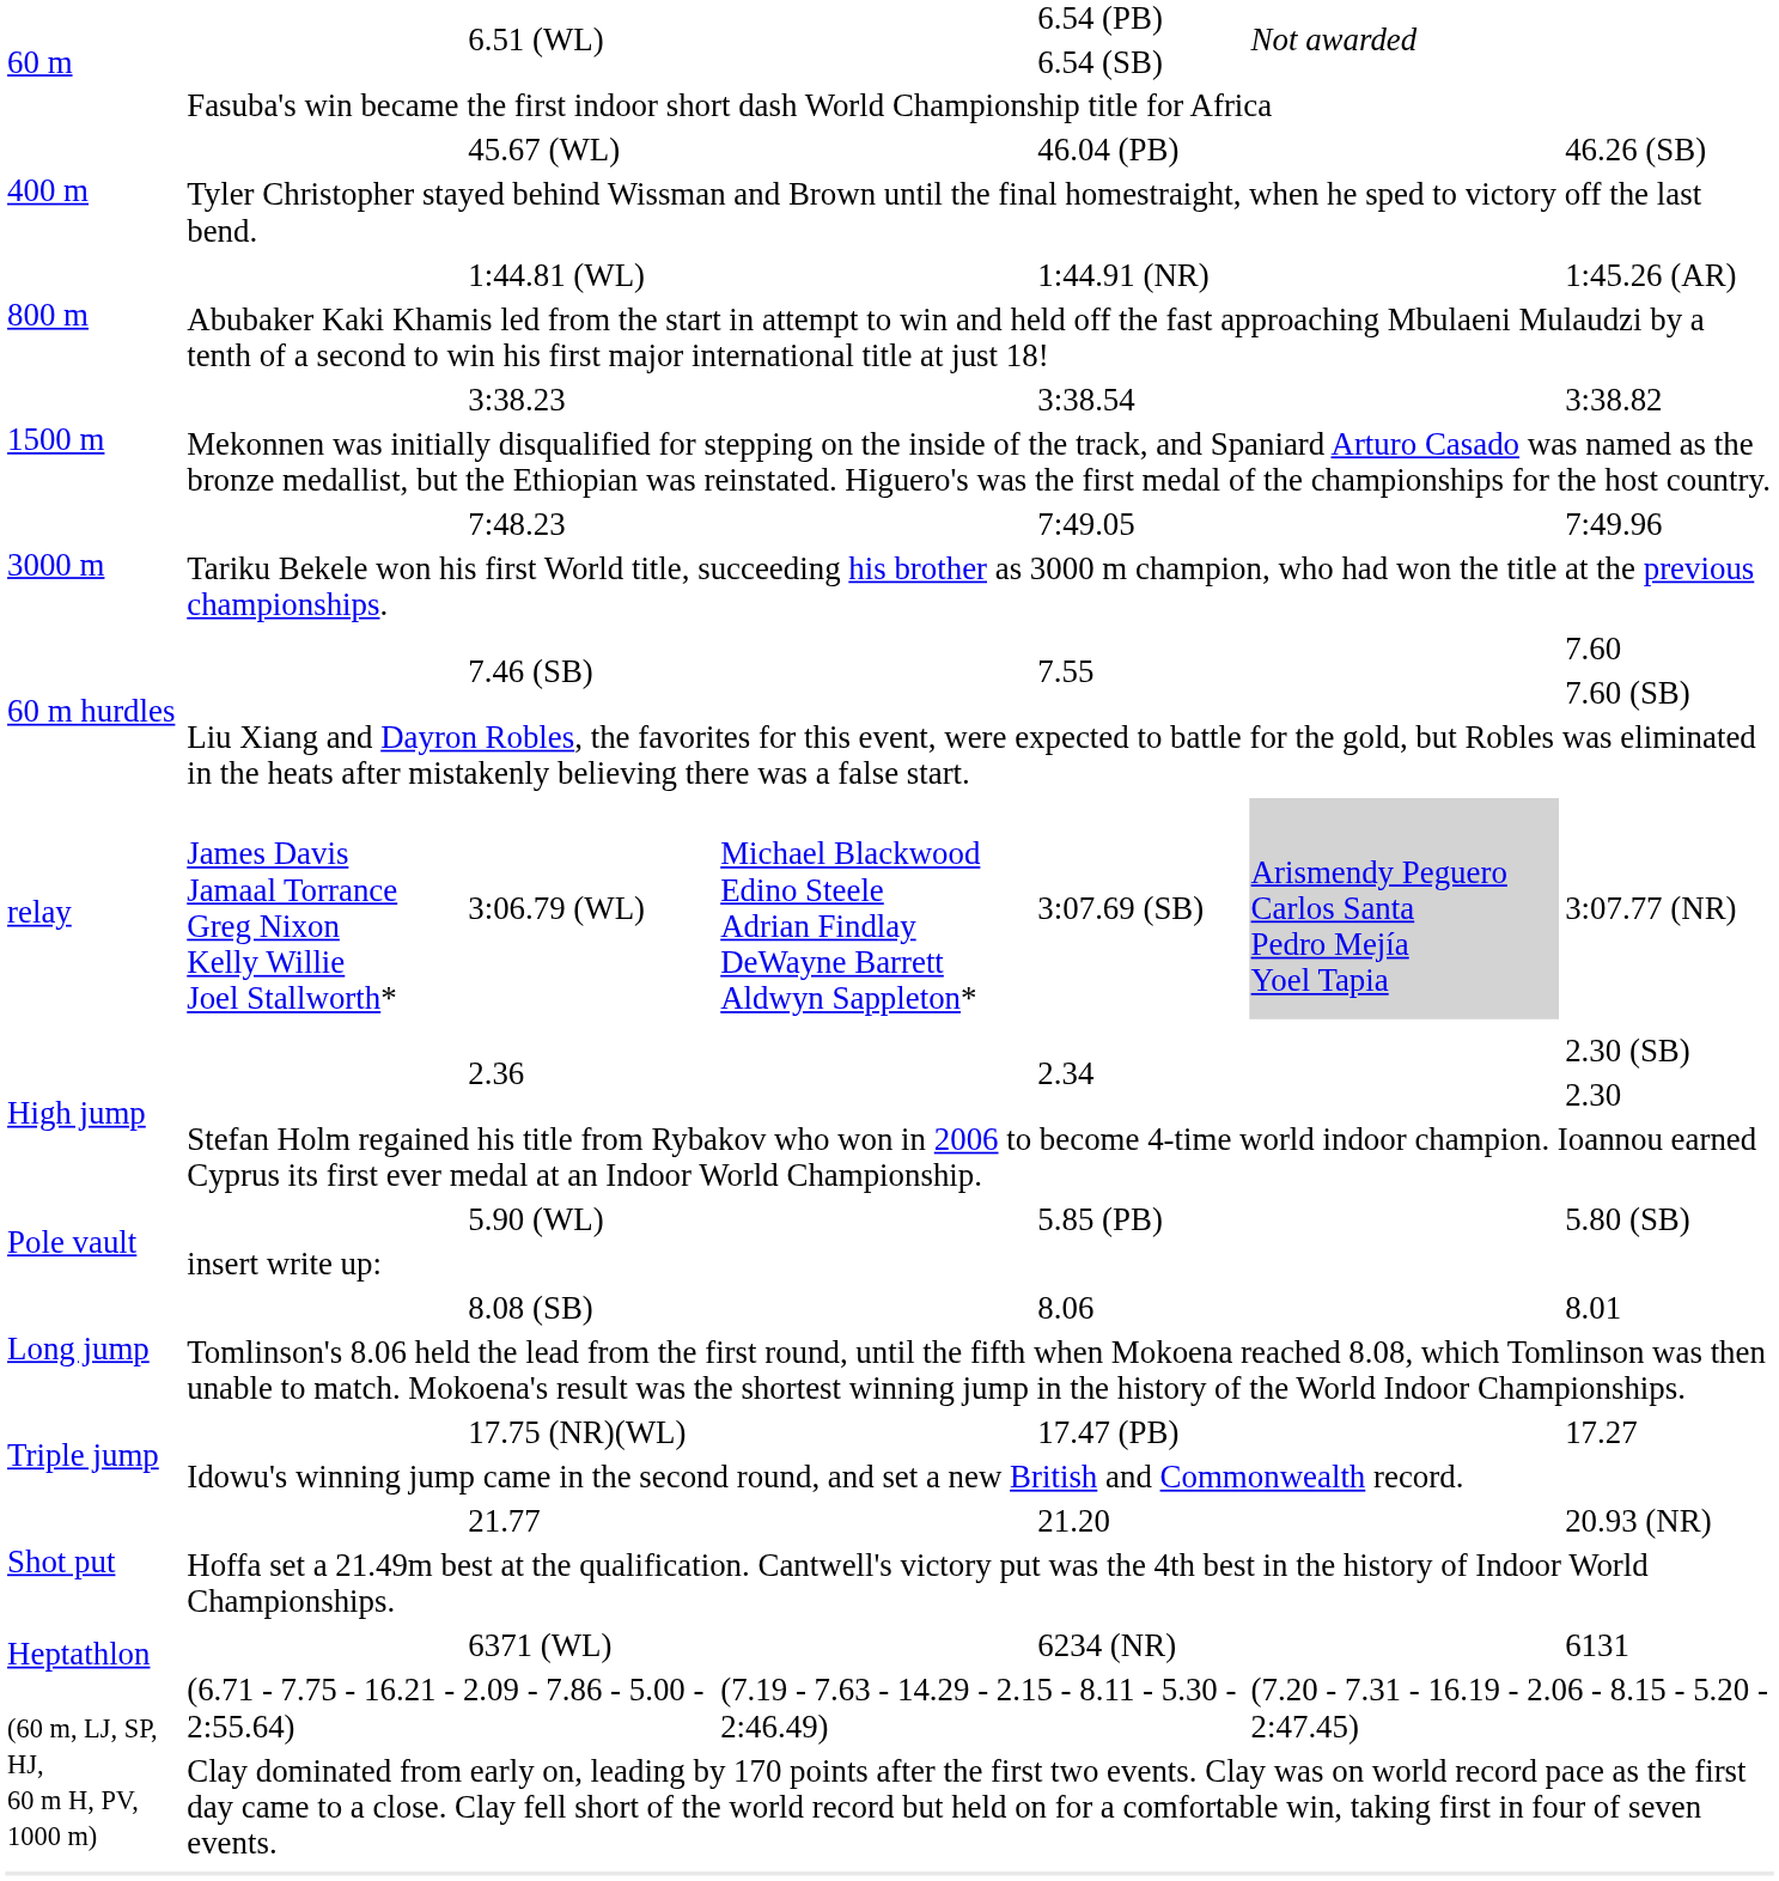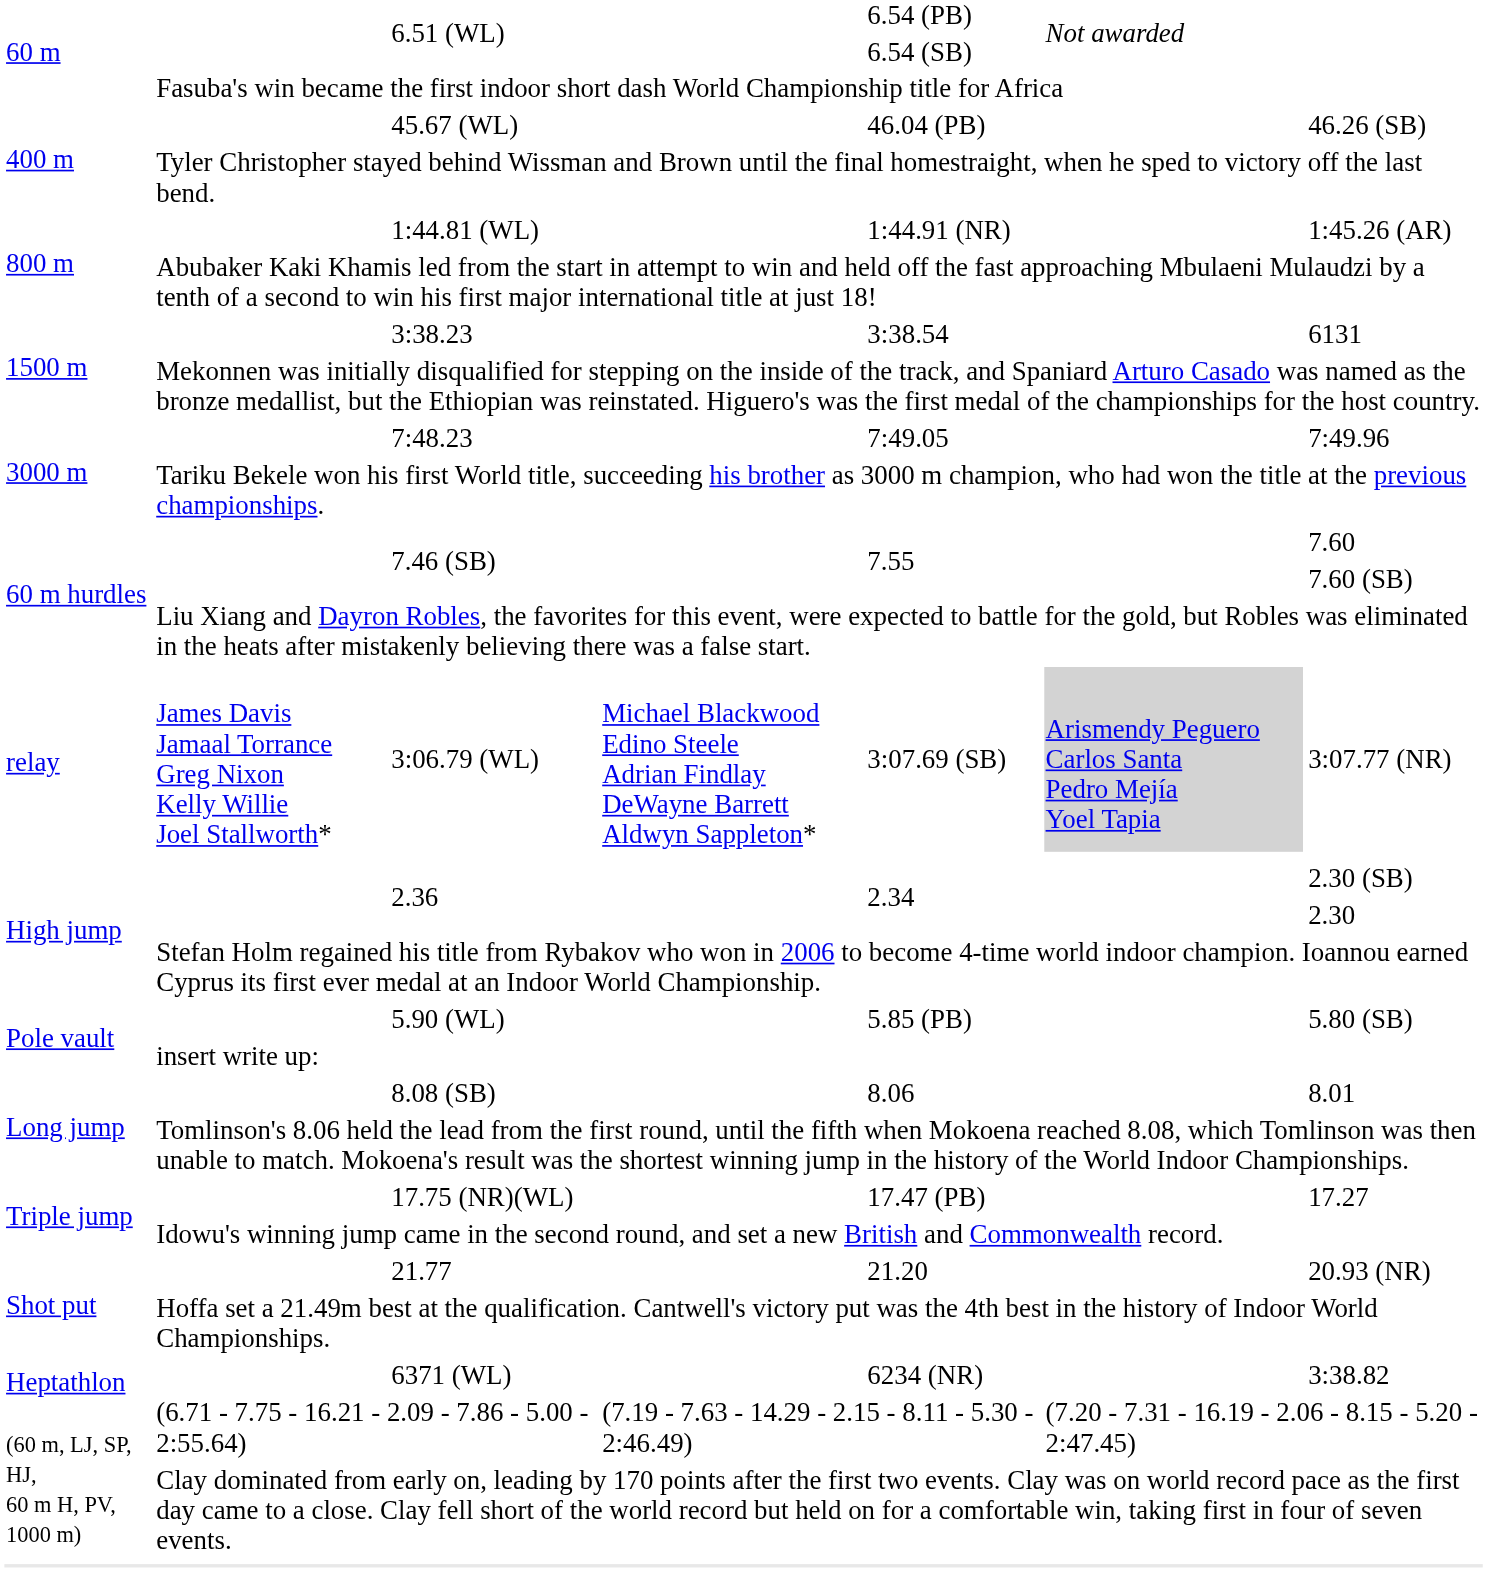 <table>
 <tr>
 <td rowspan=3><a href='#'>60 m</a><br></td>
 <td rowspan=2></td>
 <td rowspan=2>6.51 (WL)</td>
 <td></td>
 <td>6.54 (PB)</td>
 <td rowspan=2 colspan=2><em>Not awarded</em></td>
 </tr>
 <tr>
 <td></td>
 <td>6.54 (SB)</td>
 </tr>
 <tr>
 <td colspan=6>Fasuba's win became the first indoor short dash World Championship title for Africa</td>
 </tr>
 <tr>
 <td rowspan=2><a href='#'>400 m</a><br></td>
 <td></td>
 <td>45.67  (WL)</td>
 <td></td>
 <td>46.04 (PB)</td>
 <td></td>
 <td>46.26 (SB)</td>
 </tr>
 <tr>
 <td colspan=6>Tyler Christopher stayed behind Wissman and Brown until the final homestraight, when he sped to victory off the last bend.</td>
 </tr>
 <tr>
 <td rowspan=2><a href='#'>800 m</a><br></td>
 <td></td>
 <td>1:44.81 (WL)</td>
 <td></td>
 <td>1:44.91 (NR)</td>
 <td></td>
 <td>1:45.26 (AR)</td>
 </tr>
 <tr>
 <td colspan=6>Abubaker Kaki Khamis led from the start in attempt to win and held off the fast approaching Mbulaeni Mulaudzi by a tenth of a second to win his first major international title at just 18!</td>
 </tr>
 <tr>
 <td rowspan=2><a href='#'>1500 m</a><br></td>
 <td></td>
 <td>3:38.23</td>
 <td></td>
 <td>3:38.54</td>
 <td></td>
-<td>3:38.82</td>
+<td>6131</td>
 </tr>
 <tr>
 <td colspan=6>Mekonnen was initially disqualified for stepping on the inside of the track, and Spaniard <a href='#'>Arturo Casado</a> was named as the bronze medallist, but the Ethiopian was reinstated. Higuero's was the first medal of the championships for the host country.</td>
 </tr>
 <tr>
 <td rowspan=2><a href='#'>3000 m</a><br></td>
 <td></td>
 <td>7:48.23</td>
 <td></td>
 <td>7:49.05</td>
 <td></td>
 <td>7:49.96</td>
 </tr>
 <tr>
 <td colspan=6>Tariku Bekele won his first World title, succeeding <a href='#'>his brother</a> as 3000 m champion, who had won the title at the <a href='#'>previous championships</a>.</td>
 </tr>
 <tr>
 <td rowspan=3><a href='#'>60 m hurdles</a><br></td>
 <td rowspan=2></td>
 <td rowspan=2>7.46 (SB)</td>
 <td rowspan=2></td>
 <td rowspan=2>7.55</td>
 <td></td>
 <td>7.60</td>
 </tr>
 <tr>
 <td></td>
 <td>7.60 (SB)</td>
 </tr>
 <tr>
 <td colspan=6>Liu Xiang and <a href='#'>Dayron Robles</a>, the favorites for this event, were expected to battle for the gold, but Robles was eliminated in the heats after mistakenly believing there was a false start.</td>
 </tr>
 <tr>
 <td rowspan=2><a href='#'> relay</a><br></td>
 <td><br><a href='#'>James Davis</a><br><a href='#'>Jamaal Torrance</a><br><a href='#'>Greg Nixon</a><br><a href='#'>Kelly Willie</a><br><a href='#'>Joel Stallworth</a>*</td>
 <td>3:06.79 (WL)</td>
 <td><br><a href='#'>Michael Blackwood</a><br><a href='#'>Edino Steele</a><br><a href='#'>Adrian Findlay</a><br><a href='#'>DeWayne Barrett</a><br><a href='#'>Aldwyn Sappleton</a>*</td>
 <td>3:07.69 (SB)</td>
 <td style="background: lightgrey;"><br><a href='#'>Arismendy Peguero</a><br><a href='#'>Carlos Santa</a><br><a href='#'>Pedro Mejía</a><br><a href='#'>Yoel Tapia</a></td>
 <td>3:07.77 (NR)</td>
 </tr>
 <tr>
 <td colspan=6></td>
 </tr>
 <tr>
 <td rowspan=3><a href='#'>High jump</a><br></td>
 <td rowspan=2></td>
 <td rowspan=2>2.36</td>
 <td rowspan=2></td>
 <td rowspan=2>2.34</td>
 <td></td>
 <td>2.30 (SB)</td>
 </tr>
 <tr>
 <td></td>
 <td>2.30</td>
 </tr>
 <tr>
 <td colspan=6>Stefan Holm regained his title from Rybakov who won in <a href='#'>2006</a> to become 4-time world indoor champion. Ioannou earned Cyprus its first ever medal at an Indoor World Championship.</td>
 </tr>
 <tr>
 <td rowspan=2><a href='#'>Pole vault</a><br></td>
 <td></td>
 <td>5.90 (WL)</td>
 <td></td>
 <td>5.85 (PB)</td>
 <td></td>
 <td>5.80  (SB)</td>
 </tr>
 <tr>
 <td colspan=6>insert write up:</td>
 </tr>
 <tr>
 <td rowspan=2><a href='#'>Long jump</a><br></td>
 <td></td>
 <td>8.08 (SB)</td>
 <td></td>
 <td>8.06</td>
 <td></td>
 <td>8.01</td>
 </tr>
 <tr>
 <td colspan=6>Tomlinson's 8.06 held the lead from the first round, until the fifth when Mokoena reached 8.08, which Tomlinson was then unable to match. Mokoena's result was the shortest winning jump in the history of the World Indoor Championships.</td>
 </tr>
 <tr>
 <td rowspan=2><a href='#'>Triple jump</a><br></td>
 <td></td>
 <td>17.75 (NR)(WL)</td>
 <td></td>
 <td>17.47 (PB)</td>
 <td></td>
 <td>17.27</td>
 </tr>
 <tr>
 <td colspan=6>Idowu's winning jump came in the second round, and set a new <a href='#'>British</a> and <a href='#'>Commonwealth</a> record.</td>
 </tr>
 <tr>
 <td rowspan=2><a href='#'>Shot put</a><br></td>
 <td></td>
 <td>21.77</td>
 <td></td>
 <td>21.20</td>
 <td></td>
 <td>20.93 (NR)</td>
 </tr>
 <tr>
 <td colspan=6>Hoffa set a 21.49m best at the qualification. Cantwell's victory put was the 4th best in the history of Indoor World Championships.</td>
 </tr>
 <tr>
 <td rowspan=3><a href='#'>Heptathlon</a><br><br><small>(60 m, LJ, SP, HJ,<br>60 m H, PV, 1000 m)</small></td>
 <td></td>
 <td>6371 (WL)</td>
 <td></td>
 <td>6234 (NR)</td>
 <td></td>
-<td>6131</td>
+<td>3:38.82</td>
 </tr>
 <tr>
 <td colspan=2>(6.71 - 7.75 - 16.21 - 2.09 - 7.86 - 5.00 - 2:55.64)</td>
 <td colspan=2>(7.19 - 7.63 - 14.29 - 2.15 - 8.11 - 5.30 - 2:46.49)</td>
 <td colspan=2>(7.20 - 7.31 - 16.19 - 2.06 - 8.15 - 5.20 - 2:47.45)</td>
 </tr>
 <tr>
 <td colspan=6>Clay dominated from early on, leading by 170 points after the first two events. Clay was on world record pace as the first day came to a close. Clay fell short of the world record but held on for a comfortable win, taking first in four of seven events.</td>
 </tr>
 <tr>
 </tr>
 <tr bgcolor= e8e8e8>
 <td colspan=7></td>
 </tr>
 </table>
